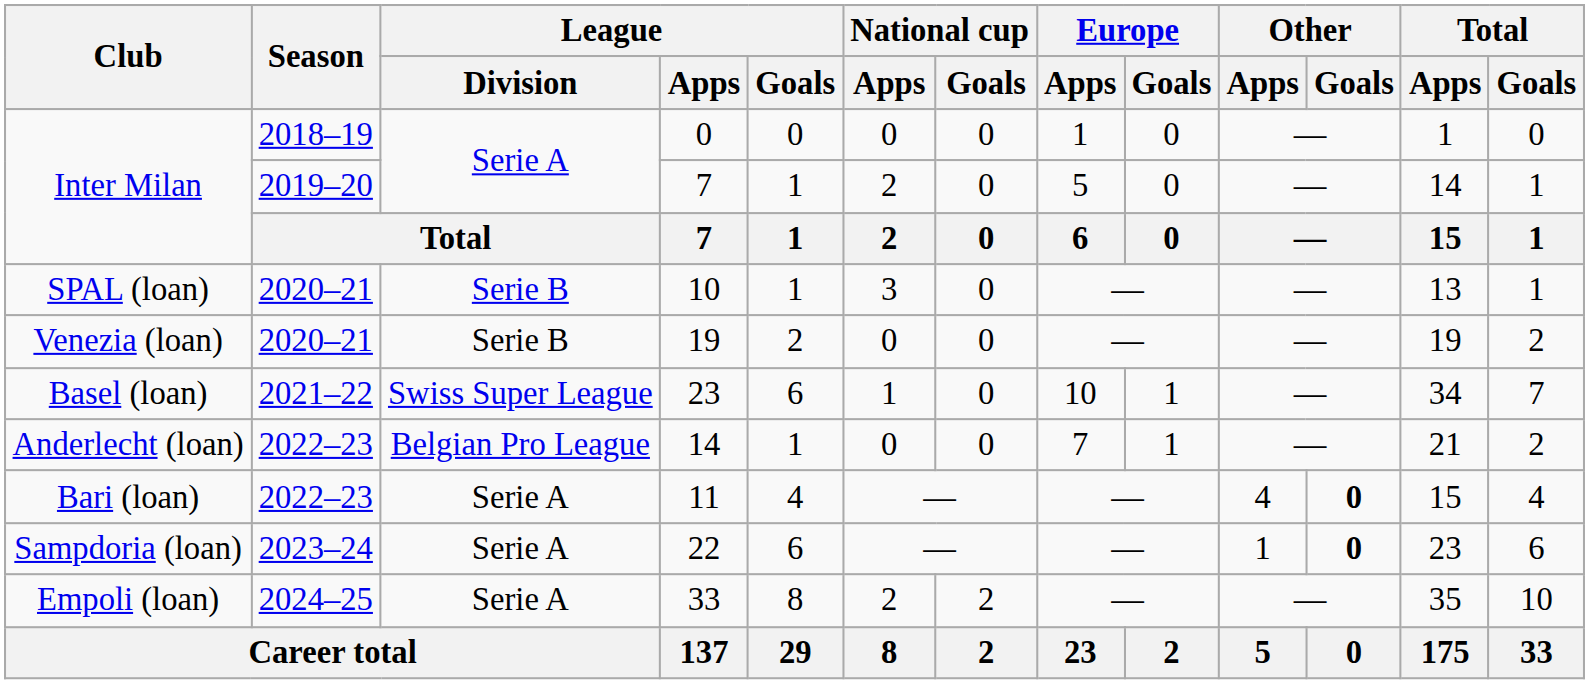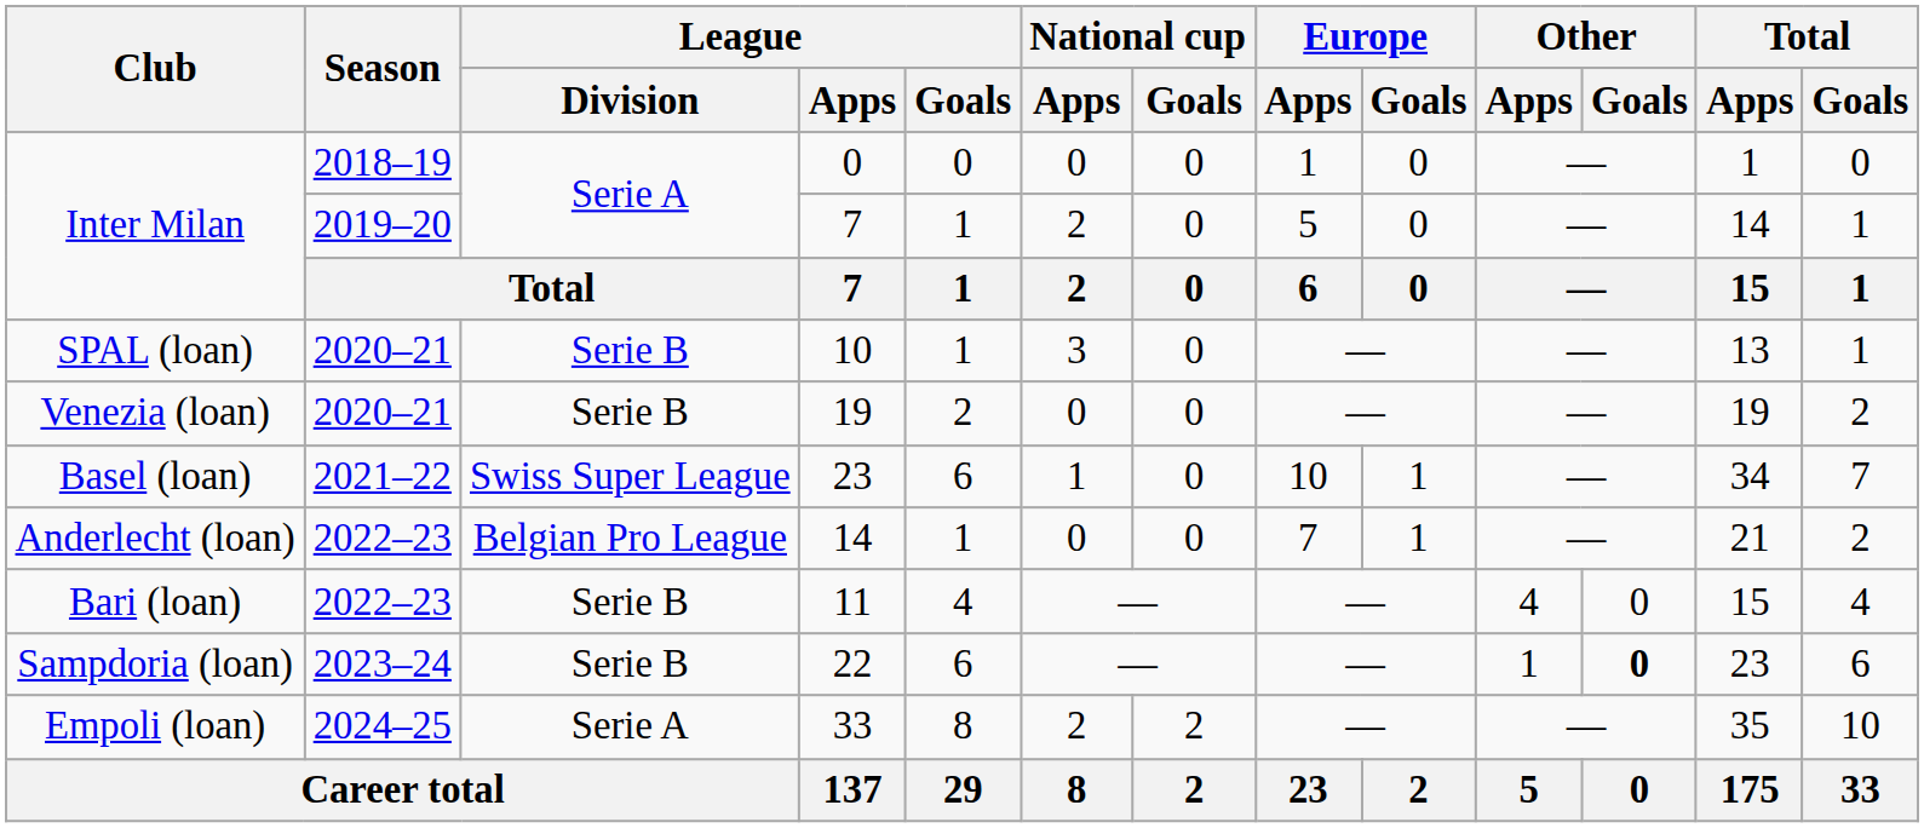 <table class="wikitable" style="text-align:center">
 <tr>
 <th rowspan=2>Club</th>
 <th rowspan=2>Season</th>
 <th colspan=3>League</th>
 <th colspan=2>National cup</th>
 <th colspan=2><a href='#'>Europe</a></th>
 <th colspan=2>Other</th>
 <th colspan=2>Total</th>
 </tr>
 <tr>
 <th>Division</th>
 <th>Apps</th>
 <th>Goals</th>
 <th>Apps</th>
 <th>Goals</th>
 <th>Apps</th>
 <th>Goals</th>
 <th>Apps</th>
 <th>Goals</th>
 <th>Apps</th>
 <th>Goals</th>
 </tr>
 <tr>
 <td rowspan="3"><a href='#'>Inter Milan</a></td>
 <td><a href='#'>2018–19</a></td>
 <td rowspan="2"><a href='#'>Serie A</a></td>
 <td>0</td>
 <td>0</td>
 <td>0</td>
 <td>0</td>
 <td>1</td>
 <td>0</td>
 <td colspan="2">—</td>
 <td>1</td>
 <td>0</td>
 </tr>
 <tr>
 <td><a href='#'>2019–20</a></td>
 <td>7</td>
 <td>1</td>
 <td>2</td>
 <td>0</td>
 <td>5</td>
 <td>0</td>
 <td colspan="2">—</td>
 <td>14</td>
 <td>1</td>
 </tr>
 <tr>
 <th colspan="2">Total</th>
 <th>7</th>
 <th>1</th>
 <th>2</th>
 <th>0</th>
 <th>6</th>
 <th>0</th>
 <th colspan="2">—</th>
 <th>15</th>
 <th>1</th>
 </tr>
 <tr>
 <td><a href='#'>SPAL</a> (loan)</td>
 <td><a href='#'>2020–21</a></td>
 <td><a href='#'>Serie B</a></td>
 <td>10</td>
 <td>1</td>
 <td>3</td>
 <td>0</td>
 <td colspan="2">—</td>
 <td colspan="2">—</td>
 <td>13</td>
 <td>1</td>
 </tr>
 <tr>
 <td><a href='#'>Venezia</a> (loan)</td>
 <td><a href='#'>2020–21</a></td>
 <td>Serie B</td>
 <td>19</td>
 <td>2</td>
 <td>0</td>
 <td>0</td>
 <td colspan="2">—</td>
 <td colspan="2">—</td>
 <td>19</td>
 <td>2</td>
 </tr>
 <tr>
 <td><a href='#'>Basel</a> (loan)</td>
 <td><a href='#'>2021–22</a></td>
 <td><a href='#'>Swiss Super League</a></td>
 <td>23</td>
 <td>6</td>
 <td>1</td>
 <td>0</td>
 <td>10</td>
 <td>1</td>
 <td colspan="2">—</td>
 <td>34</td>
 <td>7</td>
 </tr>
 <tr>
 <td><a href='#'>Anderlecht</a> (loan)</td>
 <td><a href='#'>2022–23</a></td>
 <td><a href='#'>Belgian Pro League</a></td>
 <td>14</td>
 <td>1</td>
 <td>0</td>
 <td>0</td>
 <td>7</td>
 <td>1</td>
 <td colspan="2">—</td>
 <td>21</td>
 <td>2</td>
 </tr>
 <tr>
 <td><a href='#'>Bari</a> (loan)</td>
 <td><a href='#'>2022–23</a></td>
-<td>Serie A</td>
+<td>Serie B</td>
 <td>11</td>
 <td>4</td>
 <td colspan="2">—</td>
 <td colspan="2">—</td>
 <td>4</td>
-<td><strong>0</strong></td>
+<td>0</td>
 <td>15</td>
 <td>4</td>
 </tr>
 <tr>
 <td><a href='#'>Sampdoria</a> (loan)</td>
 <td><a href='#'>2023–24</a></td>
-<td>Serie A</td>
+<td>Serie B</td>
 <td>22</td>
 <td>6</td>
 <td colspan="2">—</td>
 <td colspan="2">—</td>
 <td>1</td>
 <td><strong>0</strong></td>
 <td>23</td>
 <td>6</td>
 </tr>
 <tr>
 <td><a href='#'>Empoli</a> (loan)</td>
 <td><a href='#'>2024–25</a></td>
 <td>Serie A</td>
 <td>33</td>
 <td>8</td>
 <td>2</td>
 <td>2</td>
 <td colspan="2">—</td>
 <td colspan="2">—</td>
 <td>35</td>
 <td>10</td>
 </tr>
 <tr>
 <th colspan="3">Career total</th>
 <th>137</th>
 <th>29</th>
 <th>8</th>
 <th>2</th>
 <th>23</th>
 <th>2</th>
 <th>5</th>
 <th>0</th>
 <th>175</th>
 <th>33</th>
 </tr>
 </table>
